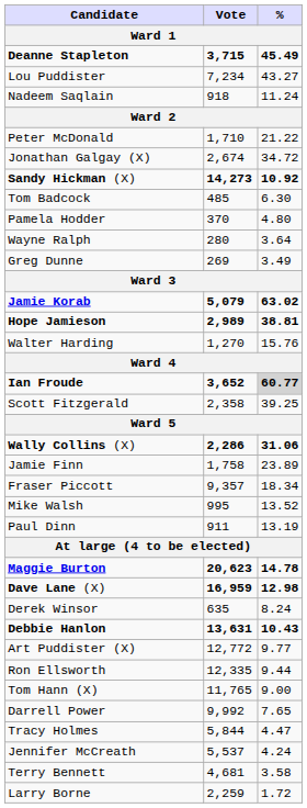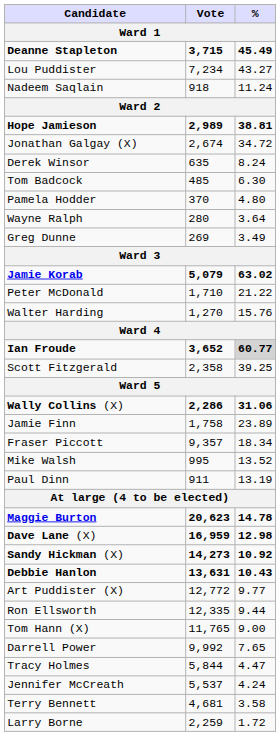 <table class="wikitable">
 <tr>
 <th style="background:#ddf; width:200px;">Candidate</th>
 <th style="background:#ddf; width:50px;">Vote</th>
 <th style="background:#ddf; width:30px;">%</th>
 </tr>
 <tr>
 <th colspan="3">Ward 1</th>
 </tr>
 <tr>
 <td><strong>Deanne Stapleton</strong></td>
 <td><strong>3,715</strong></td>
 <td><strong>45.49</strong></td>
 </tr>
 <tr>
 <td>Lou Puddister</td>
 <td>7,234</td>
 <td>43.27</td>
 </tr>
 <tr>
 <td>Nadeem Saqlain</td>
 <td>918</td>
 <td>11.24</td>
 </tr>
 <tr>
 <th colspan="3">Ward 2</th>
 </tr>
 <tr>
-<td>Peter McDonald</td>
-<td>1,710</td>
-<td>21.22</td>
+<td><strong>Hope Jamieson</strong></td>
+<td><strong>2,989</strong></td>
+<td><strong>38.81</strong></td>
 </tr>
 <tr>
 <td>Jonathan Galgay (X)</td>
 <td>2,674</td>
 <td>34.72</td>
 </tr>
 <tr>
-<td><strong>Sandy Hickman</strong>  (X)</td>
-<td><strong>14,273</strong></td>
-<td><strong>10.92</strong></td>
+<td>Derek Winsor</td>
+<td>635</td>
+<td>8.24</td>
 </tr>
 <tr>
 <td>Tom Badcock</td>
 <td>485</td>
 <td>6.30</td>
 </tr>
 <tr>
 <td>Pamela Hodder</td>
 <td>370</td>
 <td>4.80</td>
 </tr>
 <tr>
 <td>Wayne Ralph</td>
 <td>280</td>
 <td>3.64</td>
 </tr>
 <tr>
 <td>Greg Dunne</td>
 <td>269</td>
 <td>3.49</td>
 </tr>
 <tr>
 <th colspan="3">Ward 3</th>
 </tr>
 <tr>
 <td><strong><a href='#'>Jamie Korab</a></strong></td>
 <td><strong>5,079</strong></td>
 <td><strong>63.02</strong></td>
 </tr>
 <tr>
-<td><strong>Hope Jamieson</strong></td>
-<td><strong>2,989</strong></td>
-<td><strong>38.81</strong></td>
+<td>Peter McDonald</td>
+<td>1,710</td>
+<td>21.22</td>
 </tr>
 <tr>
 <td>Walter Harding</td>
 <td>1,270</td>
 <td>15.76</td>
 </tr>
 <tr>
 <th colspan="3">Ward 4</th>
 </tr>
 <tr>
 <td><strong>Ian Froude</strong></td>
 <td><strong>3,652</strong></td>
 <td style="background: lightgrey;"><strong>60.77</strong></td>
 </tr>
 <tr>
 <td>Scott Fitzgerald</td>
 <td>2,358</td>
 <td>39.25</td>
 </tr>
 <tr>
 <th colspan="3">Ward 5</th>
 </tr>
 <tr>
 <td><strong>Wally Collins</strong> (X)</td>
 <td><strong>2,286</strong></td>
 <td><strong>31.06</strong></td>
 </tr>
 <tr>
 <td>Jamie Finn</td>
 <td>1,758</td>
 <td>23.89</td>
 </tr>
 <tr>
 <td>Fraser Piccott</td>
 <td>9,357</td>
 <td>18.34</td>
 </tr>
 <tr>
 <td>Mike Walsh</td>
 <td>995</td>
 <td>13.52</td>
 </tr>
 <tr>
 <td>Paul Dinn</td>
 <td>911</td>
 <td>13.19</td>
 </tr>
 <tr>
 <th colspan="3">At large (4 to be elected)</th>
 </tr>
 <tr>
 <td><strong><a href='#'>Maggie Burton</a></strong></td>
 <td><strong>20,623</strong></td>
 <td><strong>14.78</strong></td>
 </tr>
 <tr>
 <td><strong>Dave Lane</strong> (X)</td>
 <td><strong>16,959</strong></td>
 <td><strong>12.98</strong></td>
 </tr>
 <tr>
-<td>Derek Winsor</td>
-<td>635</td>
-<td>8.24</td>
+<td><strong>Sandy Hickman</strong>  (X)</td>
+<td><strong>14,273</strong></td>
+<td><strong>10.92</strong></td>
 </tr>
 <tr>
 <td><strong>Debbie Hanlon</strong></td>
 <td><strong>13,631</strong></td>
 <td><strong>10.43</strong></td>
 </tr>
 <tr>
 <td>Art Puddister (X)</td>
 <td>12,772</td>
 <td>9.77</td>
 </tr>
 <tr>
 <td>Ron Ellsworth</td>
 <td>12,335</td>
 <td>9.44</td>
 </tr>
 <tr>
 <td>Tom Hann  (X)</td>
 <td>11,765</td>
 <td>9.00</td>
 </tr>
 <tr>
 <td>Darrell Power</td>
 <td>9,992</td>
 <td>7.65</td>
 </tr>
 <tr>
 <td>Tracy Holmes</td>
 <td>5,844</td>
 <td>4.47</td>
 </tr>
 <tr>
 <td>Jennifer McCreath</td>
 <td>5,537</td>
 <td>4.24</td>
 </tr>
 <tr>
 <td>Terry Bennett</td>
 <td>4,681</td>
 <td>3.58</td>
 </tr>
 <tr>
 <td>Larry Borne</td>
 <td>2,259</td>
 <td>1.72</td>
 </tr>
 </table>
